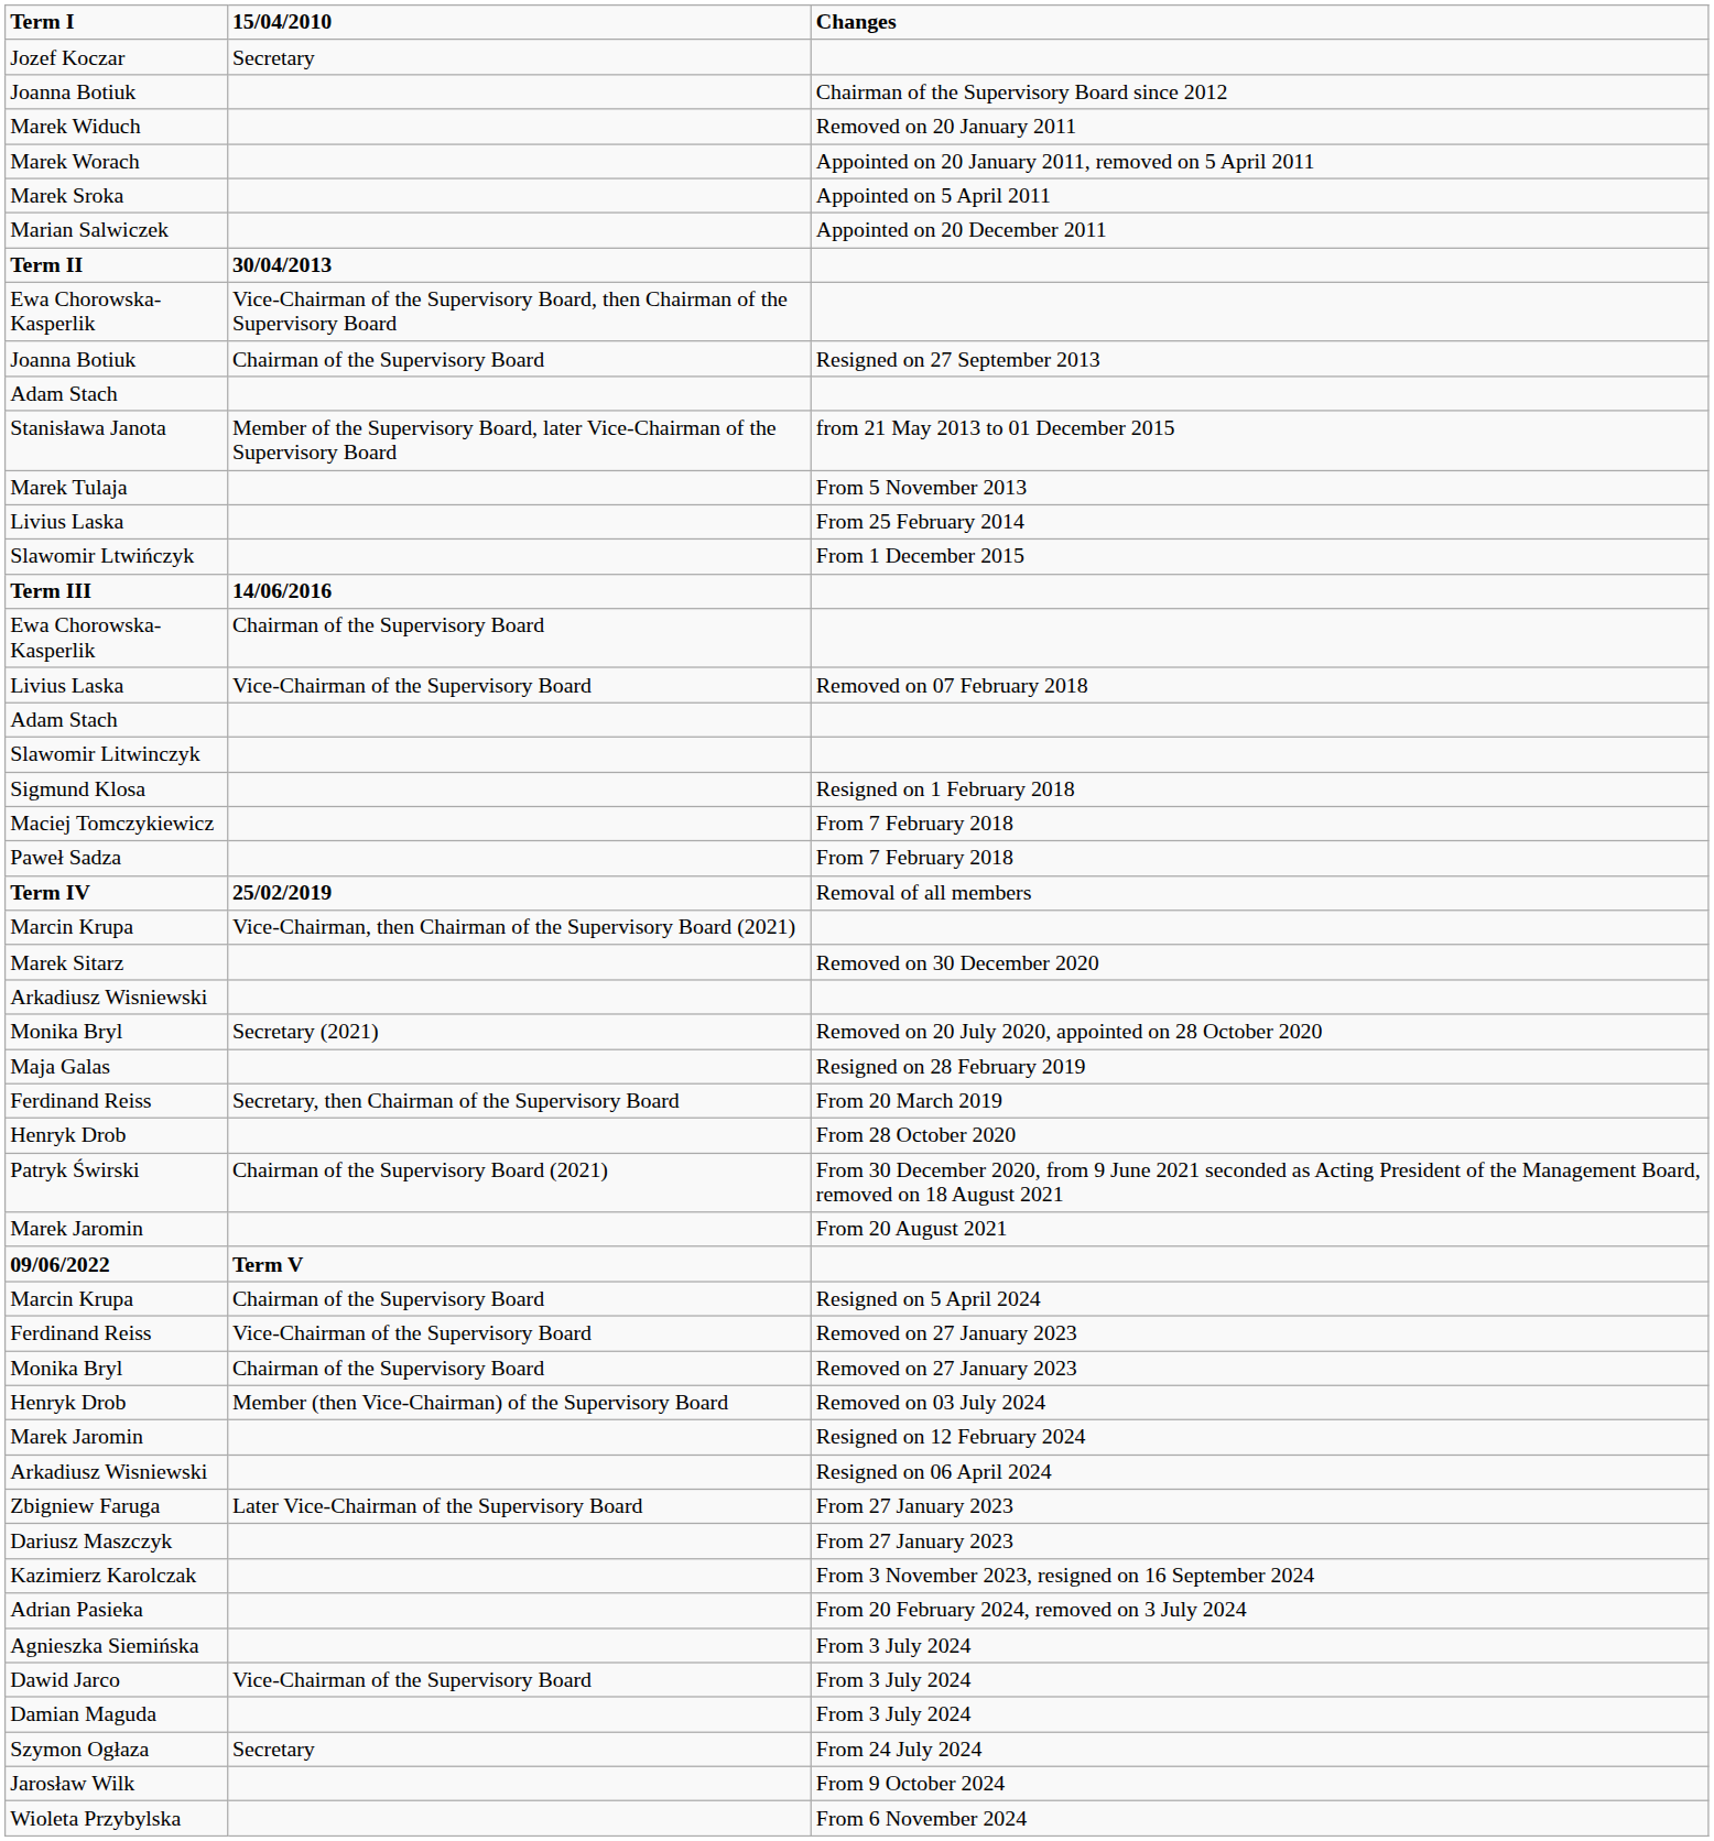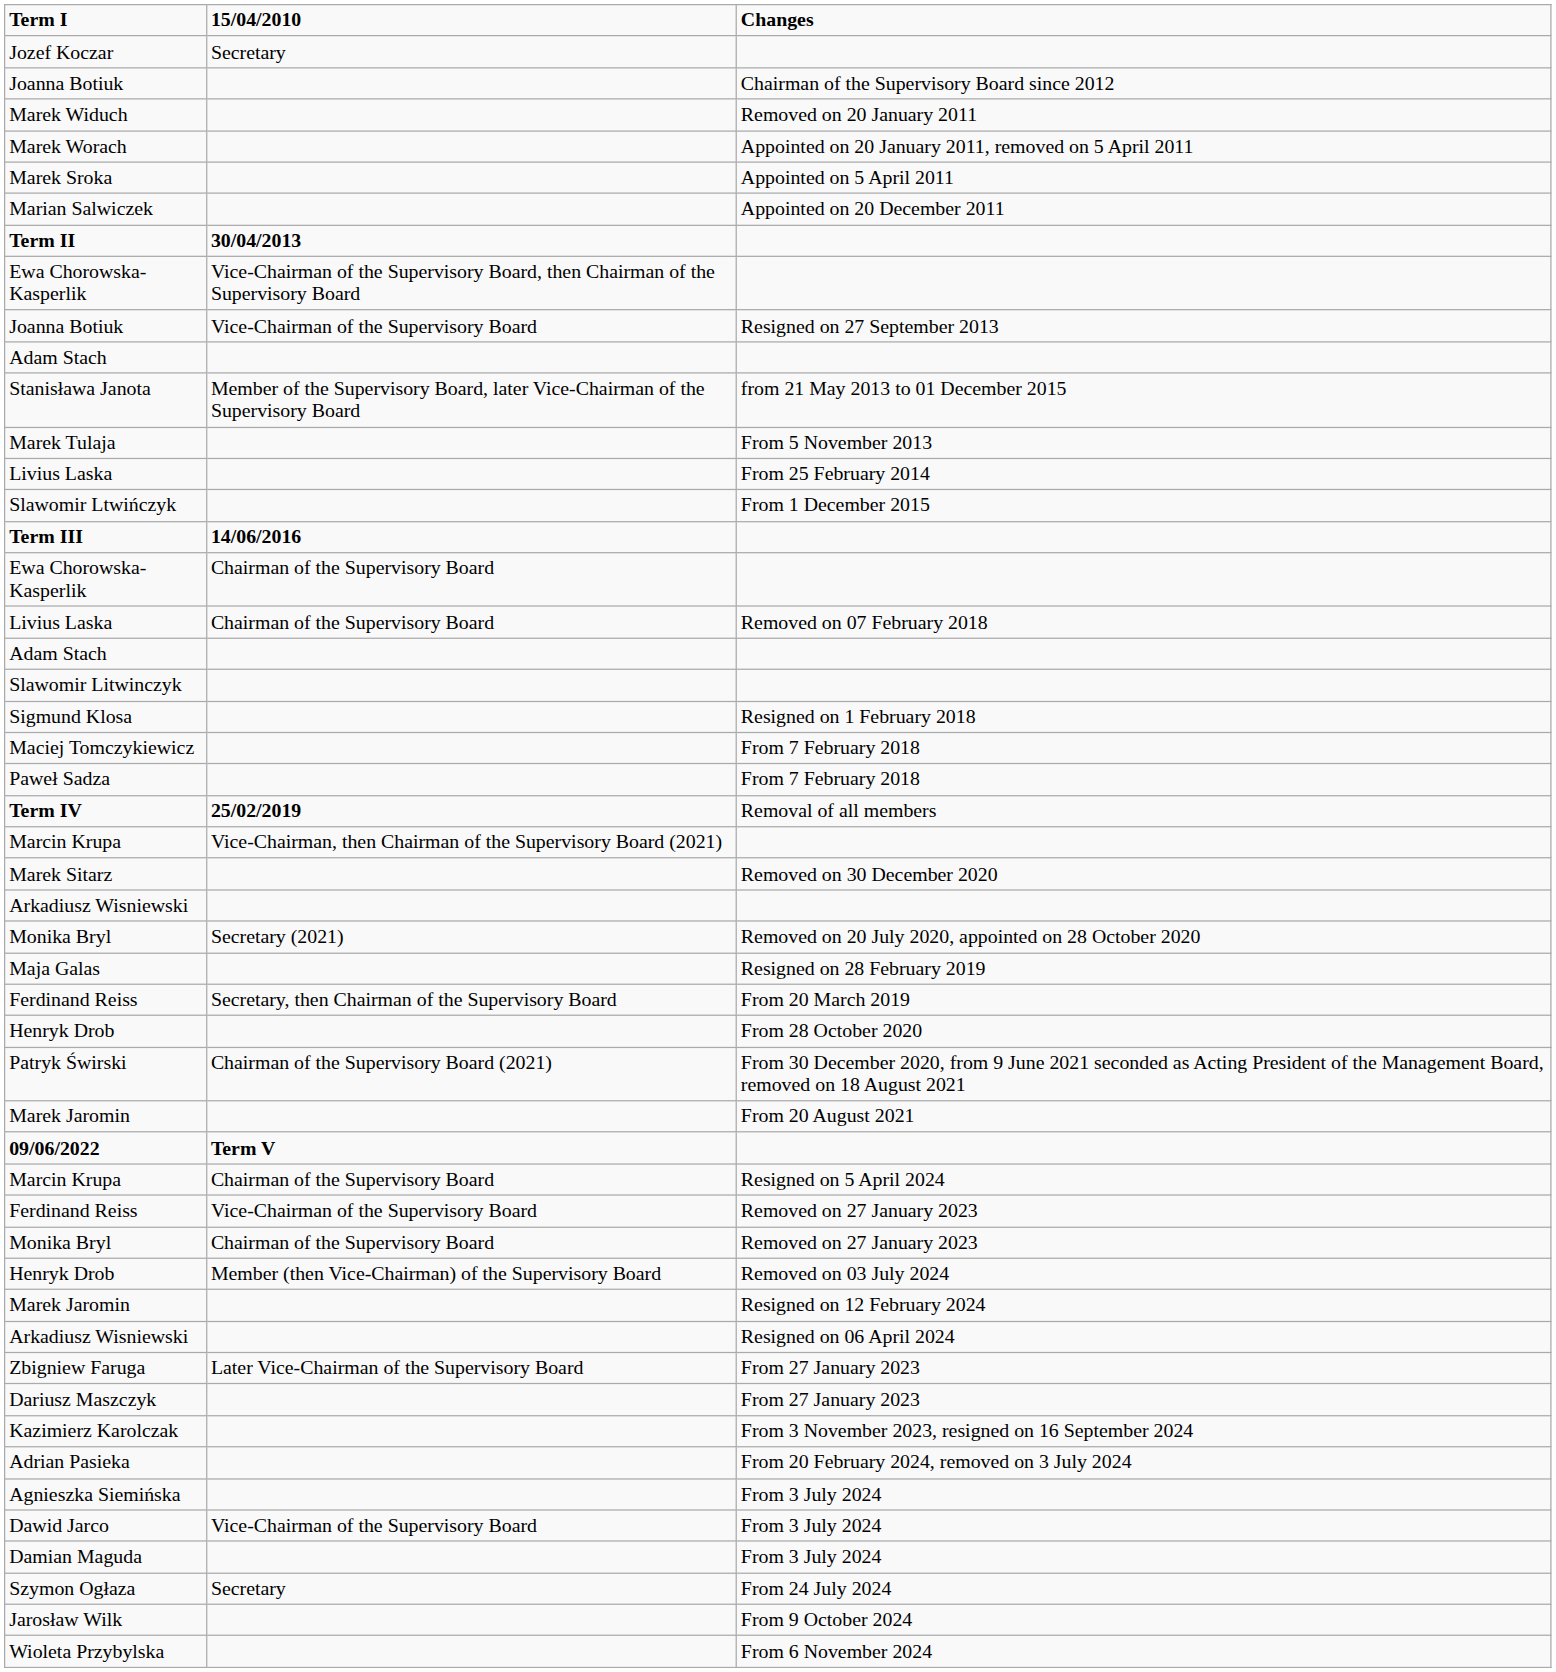 <table class="wikitable">
 <tr>
 <td valign="top"><strong>Term I</strong></td>
 <td valign="top"><strong>15/04/2010</strong></td>
 <td valign="top"><strong>Changes</strong></td>
 </tr>
 <tr>
 <td valign="top">Jozef Koczar</td>
 <td valign="top">Secretary</td>
 <td valign="top"></td>
 </tr>
 <tr>
 <td valign="top">Joanna Botiuk</td>
 <td valign="top"></td>
 <td valign="top">Chairman of the Supervisory Board since 2012</td>
 </tr>
 <tr>
 <td valign="top">Marek Widuch</td>
 <td valign="top"></td>
 <td valign="top">Removed on 20 January 2011</td>
 </tr>
 <tr>
 <td valign="top">Marek Worach</td>
 <td valign="top"></td>
 <td valign="top">Appointed on 20 January 2011, removed on 5 April 2011</td>
 </tr>
 <tr>
 <td valign="top">Marek Sroka</td>
 <td valign="top"></td>
 <td valign="top">Appointed on 5 April 2011</td>
 </tr>
 <tr>
 <td valign="top">Marian Salwiczek</td>
 <td valign="top"></td>
 <td valign="top">Appointed on 20 December 2011</td>
 </tr>
 <tr>
 <td valign="top"><strong>Term II</strong></td>
 <td valign="top"><strong>30/04/2013</strong></td>
 <td valign="top"></td>
 </tr>
 <tr>
 <td valign="top">Ewa Chorowska-Kasperlik</td>
 <td valign="top">Vice-Chairman of the Supervisory Board, then Chairman of the  Supervisory Board</td>
 <td valign="top"></td>
 </tr>
 <tr>
 <td valign="top">Joanna Botiuk</td>
-<td valign="top">Chairman of the Supervisory Board</td>
+<td valign="top">Vice-Chairman of the Supervisory Board</td>
 <td valign="top">Resigned on 27 September 2013</td>
 </tr>
 <tr>
 <td valign="top">Adam Stach</td>
 <td valign="top"></td>
 <td valign="top"></td>
 </tr>
 <tr>
 <td valign="top">Stanisława Janota</td>
 <td valign="top">Member of the Supervisory Board, later Vice-Chairman of the Supervisory  Board</td>
 <td valign="top">from 21 May 2013 to 01 December 2015</td>
 </tr>
 <tr>
 <td valign="top">Marek Tulaja</td>
 <td valign="top"></td>
 <td valign="top">From 5 November 2013</td>
 </tr>
 <tr>
 <td valign="top">Livius Laska</td>
 <td valign="top"></td>
 <td valign="top">From 25 February 2014</td>
 </tr>
 <tr>
 <td valign="top">Slawomir Ltwińczyk</td>
 <td valign="top"></td>
 <td valign="top">From 1 December 2015</td>
 </tr>
 <tr>
 <td valign="top"><strong>Term III</strong></td>
 <td valign="top"><strong>14/06/2016</strong></td>
 <td valign="top"></td>
 </tr>
 <tr>
 <td valign="top">Ewa Chorowska-Kasperlik</td>
 <td valign="top">Chairman of the Supervisory Board</td>
 <td valign="top"></td>
 </tr>
 <tr>
 <td valign="top">Livius Laska</td>
-<td valign="top">Vice-Chairman of the Supervisory Board</td>
+<td valign="top">Chairman of the Supervisory Board</td>
 <td valign="top">Removed on 07 February 2018</td>
 </tr>
 <tr>
 <td valign="top">Adam Stach</td>
 <td valign="top"></td>
 <td valign="top"></td>
 </tr>
 <tr>
 <td valign="top">Slawomir Litwinczyk</td>
 <td valign="top"></td>
 <td valign="top"></td>
 </tr>
 <tr>
 <td valign="top">Sigmund Klosa</td>
 <td valign="top"></td>
 <td valign="top">Resigned on 1 February 2018</td>
 </tr>
 <tr>
 <td valign="top">Maciej Tomczykiewicz</td>
 <td valign="top"></td>
 <td valign="top">From 7 February 2018</td>
 </tr>
 <tr>
 <td valign="top">Paweł Sadza</td>
 <td valign="top"></td>
 <td valign="top">From 7 February 2018</td>
 </tr>
 <tr>
 <td valign="top"><strong>Term IV</strong></td>
 <td valign="top"><strong>25/02/2019</strong></td>
 <td valign="top">Removal of all members</td>
 </tr>
 <tr>
 <td valign="top">Marcin Krupa</td>
 <td valign="top">Vice-Chairman, then Chairman of the Supervisory Board (2021)</td>
 <td valign="top"></td>
 </tr>
 <tr>
 <td valign="top">Marek Sitarz</td>
 <td valign="top"></td>
 <td valign="top">Removed on 30 December 2020</td>
 </tr>
 <tr>
 <td valign="top">Arkadiusz Wisniewski</td>
 <td valign="top"></td>
 <td valign="top"></td>
 </tr>
 <tr>
 <td valign="top">Monika Bryl</td>
 <td valign="top">Secretary (2021)</td>
 <td valign="top">Removed on 20 July 2020, appointed on 28 October 2020</td>
 </tr>
 <tr>
 <td valign="top">Maja Galas</td>
 <td valign="top"></td>
 <td valign="top">Resigned on 28 February 2019</td>
 </tr>
 <tr>
 <td valign="top">Ferdinand Reiss</td>
 <td valign="top">Secretary, then Chairman of the Supervisory Board</td>
 <td valign="top">From 20 March 2019</td>
 </tr>
 <tr>
 <td valign="top">Henryk Drob</td>
 <td valign="top"></td>
 <td valign="top">From 28 October 2020</td>
 </tr>
 <tr>
 <td valign="top">Patryk Świrski</td>
 <td valign="top">Chairman of the Supervisory Board (2021)</td>
 <td valign="top">From 30 December 2020, from 9 June 2021 seconded as Acting President of  the Management Board, removed on 18 August 2021</td>
 </tr>
 <tr>
 <td valign="top">Marek Jaromin</td>
 <td valign="top"></td>
 <td valign="top">From 20 August 2021</td>
 </tr>
 <tr>
 <td valign="top"><strong>09/06/2022</strong></td>
 <td valign="top"><strong>Term V</strong></td>
 <td valign="top"></td>
 </tr>
 <tr>
 <td valign="top">Marcin Krupa</td>
 <td valign="top">Chairman of the Supervisory Board</td>
 <td valign="top">Resigned on 5 April 2024</td>
 </tr>
 <tr>
 <td valign="top">Ferdinand Reiss</td>
 <td valign="top">Vice-Chairman of the Supervisory Board</td>
 <td valign="top">Removed on 27 January 2023</td>
 </tr>
 <tr>
 <td valign="top">Monika Bryl</td>
 <td valign="top">Chairman of the Supervisory Board</td>
 <td valign="top">Removed on 27 January 2023</td>
 </tr>
 <tr>
 <td valign="top">Henryk Drob</td>
 <td valign="top">Member (then Vice-Chairman) of the Supervisory Board</td>
 <td valign="top">Removed on 03 July 2024</td>
 </tr>
 <tr>
 <td valign="top">Marek Jaromin</td>
 <td valign="top"></td>
 <td valign="top">Resigned on 12 February 2024</td>
 </tr>
 <tr>
 <td valign="top">Arkadiusz Wisniewski</td>
 <td valign="top"></td>
 <td valign="top">Resigned on 06 April 2024</td>
 </tr>
 <tr>
 <td valign="top">Zbigniew Faruga</td>
 <td valign="top">Later Vice-Chairman of the Supervisory Board</td>
 <td valign="top">From 27 January 2023</td>
 </tr>
 <tr>
 <td valign="top">Dariusz Maszczyk</td>
 <td valign="top"></td>
 <td valign="top">From 27 January 2023</td>
 </tr>
 <tr>
 <td valign="top">Kazimierz Karolczak</td>
 <td valign="top"></td>
 <td valign="top">From 3 November 2023, resigned on 16 September 2024</td>
 </tr>
 <tr>
 <td valign="top">Adrian Pasieka</td>
 <td valign="top"></td>
 <td valign="top">From 20 February 2024, removed on 3 July 2024</td>
 </tr>
 <tr>
 <td valign="top">Agnieszka Siemińska</td>
 <td valign="top"></td>
 <td valign="top">From 3 July 2024</td>
 </tr>
 <tr>
 <td valign="top">Dawid Jarco</td>
 <td valign="top">Vice-Chairman of the Supervisory Board</td>
 <td valign="top">From 3 July 2024</td>
 </tr>
 <tr>
 <td valign="top">Damian Maguda</td>
 <td valign="top"></td>
 <td valign="top">From 3 July 2024</td>
 </tr>
 <tr>
 <td valign="top">Szymon Ogłaza</td>
 <td valign="top">Secretary</td>
 <td valign="top">From 24 July 2024</td>
 </tr>
 <tr>
 <td valign="top">Jarosław Wilk</td>
 <td valign="top"></td>
 <td valign="top">From 9 October 2024</td>
 </tr>
 <tr>
 <td valign="top">Wioleta Przybylska</td>
 <td valign="top"></td>
 <td valign="top">From 6 November 2024</td>
 </tr>
 </table>
